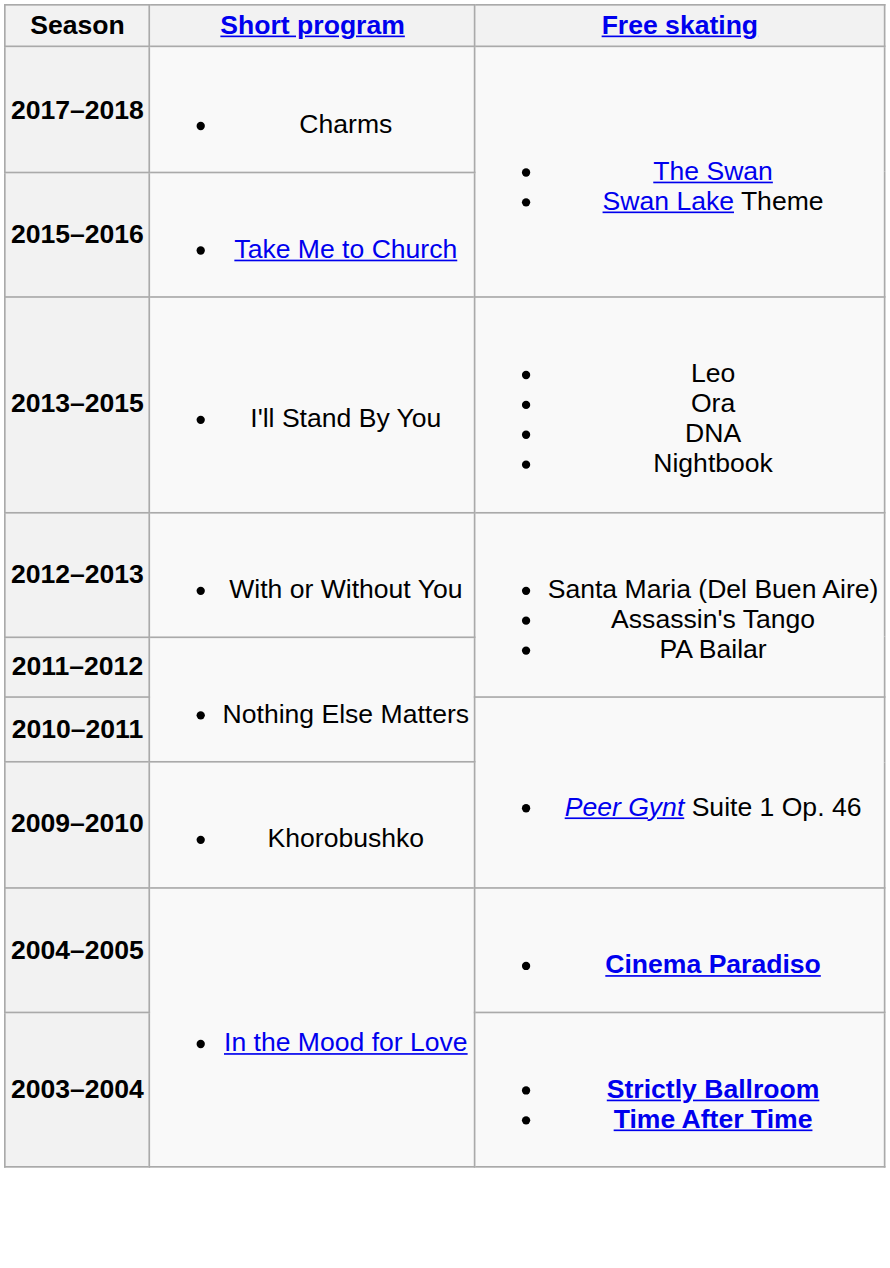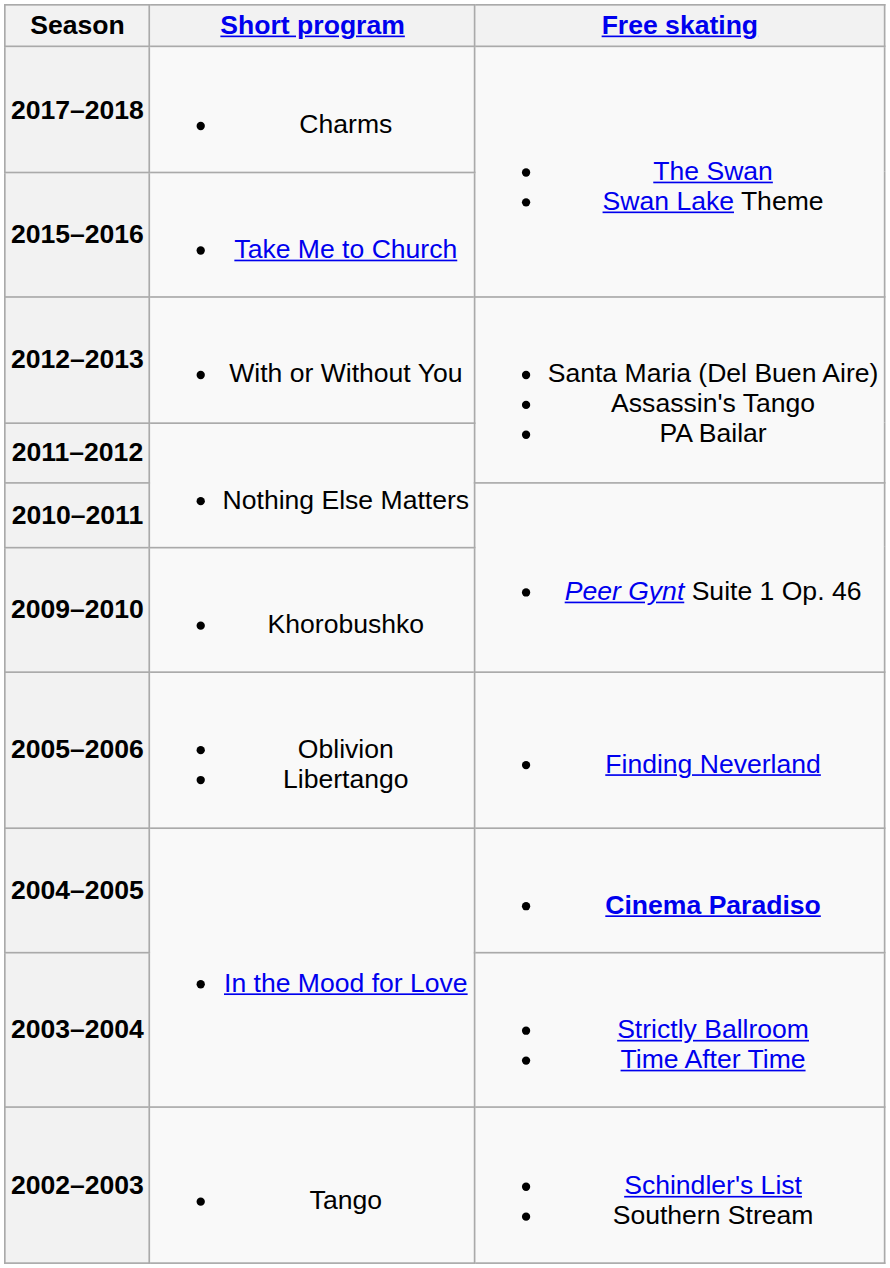 <table class="wikitable" style="text-align:center">
 <tr>
 <th>Season</th>
 <th><a href='#'>Short program</a></th>
 <th><a href='#'>Free skating</a></th>
 </tr>
 <tr>
 <th>2017–2018 <br></th>
 <td><br><ul><li>Charms <br></li></ul></td>
 <td rowspan=2><br><ul><li><a href='#'>The Swan</a> <br></li><li><a href='#'>Swan Lake</a> Theme <br></li></ul></td>
 </tr>
 <tr>
 <th>2015–2016 <br></th>
 <td><br><ul><li><a href='#'>Take Me to Church</a> <br></li></ul></td>
-</tr>
-<tr>
-<th>2013–2015 <br></th>
-<td><br><ul><li>I'll Stand By You <br></li></ul></td>
-<td><br><ul><li>Leo <br></li><li>Ora <br></li><li>DNA <br></li><li>Nightbook <br></li></ul></td>
 </tr>
 <tr>
 <th>2012–2013 <br></th>
 <td><br><ul><li>With or Without You <br></li></ul></td>
 <td rowspan=2><br><ul><li>Santa Maria (Del Buen Aire) <br></li><li>Assassin's Tango <br></li><li>PA Bailar <br></li></ul></td>
 </tr>
 <tr>
 <th>2011–2012 <br></th>
 <td rowspan=2><br><ul><li>Nothing Else Matters <br></li></ul></td>
 </tr>
 <tr>
 <th>2010–2011 <br></th>
 <td rowspan=2><br><ul><li><em><a href='#'>Peer Gynt</a></em> Suite 1 Op. 46 <br></li></ul></td>
 </tr>
 <tr>
 <th>2009–2010 <br></th>
 <td><br><ul><li>Khorobushko <br></li></ul></td>
 </tr>
 <tr>
+<th>2005–2006 <br></th>
+<td><br><ul><li>Oblivion <br></li><li>Libertango <br></li></ul></td>
+<td><br><ul><li><a href='#'>Finding Neverland</a> <br></li></ul></td>
+</tr>
+<tr>
 <th>2004–2005 <br></th>
 <td rowspan=2><br><ul><li><a href='#'>In the Mood for Love</a> <br></li></ul></td>
 <td><strong><br><ul><li><a href='#'>Cinema Paradiso</a> <br></li></ul></strong></td>
 </tr>
 <tr>
 <th>2003–2004 <br></th>
-<td><strong><br><ul><li><a href='#'>Strictly Ballroom</a> <br></li><li><a href='#'>Time After Time</a> <br></li></ul></strong></td>
+<td><br><ul><li><a href='#'>Strictly Ballroom</a> <br></li><li><a href='#'>Time After Time</a> <br></li></ul></td>
+</tr>
+<tr>
+<th>2002–2003 <br></th>
+<td><br><ul><li>Tango <br></li></ul></td>
+<td><br><ul><li><a href='#'>Schindler's List</a> <br></li><li>Southern Stream</li></ul></td>
 </tr>
 </table>
